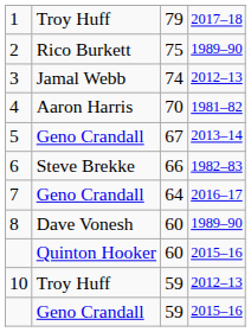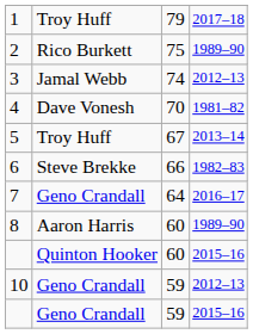 <table class="wikitable">
 <tr>
 </tr>
 <tr>
 <td>1</td>
 <td>Troy Huff</td>
 <td>79</td>
 <td style="font-size:80%;"><a href='#'>2017–18</a></td>
 </tr>
 <tr>
 <td>2</td>
 <td>Rico Burkett</td>
 <td>75</td>
 <td style="font-size:80%;"><a href='#'>1989–90</a></td>
 </tr>
 <tr>
 <td>3</td>
 <td>Jamal Webb</td>
 <td>74</td>
 <td style="font-size:80%;"><a href='#'>2012–13</a></td>
 </tr>
 <tr>
 <td>4</td>
-<td>Aaron Harris</td>
+<td>Dave Vonesh</td>
 <td>70</td>
 <td style="font-size:80%;"><a href='#'>1981–82</a></td>
 </tr>
 <tr>
 <td>5</td>
-<td><a href='#'>Geno Crandall</a></td>
+<td>Troy Huff</td>
 <td>67</td>
 <td style="font-size:80%;"><a href='#'>2013–14</a></td>
 </tr>
 <tr>
 <td>6</td>
 <td>Steve Brekke</td>
 <td>66</td>
 <td style="font-size:80%;"><a href='#'>1982–83</a></td>
 </tr>
 <tr>
 <td>7</td>
 <td><a href='#'>Geno Crandall</a></td>
 <td>64</td>
 <td style="font-size:80%;"><a href='#'>2016–17</a></td>
 </tr>
 <tr>
 <td>8</td>
-<td>Dave Vonesh</td>
+<td>Aaron Harris</td>
 <td>60</td>
 <td style="font-size:80%;"><a href='#'>1989–90</a></td>
 </tr>
 <tr>
 <td></td>
 <td><a href='#'>Quinton Hooker</a></td>
 <td>60</td>
 <td style="font-size:80%;"><a href='#'>2015–16</a></td>
 </tr>
 <tr>
 <td>10</td>
-<td>Troy Huff</td>
+<td><a href='#'>Geno Crandall</a></td>
 <td>59</td>
 <td style="font-size:80%;"><a href='#'>2012–13</a></td>
 </tr>
 <tr>
 <td></td>
 <td><a href='#'>Geno Crandall</a></td>
 <td>59</td>
 <td style="font-size:80%;"><a href='#'>2015–16</a></td>
 </tr>
 </table>
